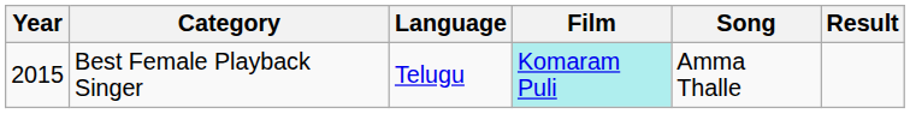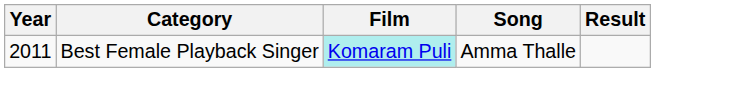 <table class="wikitable sortable">
 <tr>
 <th>Year</th>
 <th>Category</th>
-<th>Language</th>
 <th>Film</th>
 <th>Song</th>
 <th>Result</th>
 </tr>
 <tr>
-<td>2015</td>
+<td>2011</td>
 <td>Best Female Playback Singer</td>
-<td><a href='#'>Telugu</a></td>
 <td style="background: paleturquoise;"><a href='#'>Komaram Puli</a></td>
 <td>Amma Thalle</td>
 <td></td>
 </tr>
 </table>
